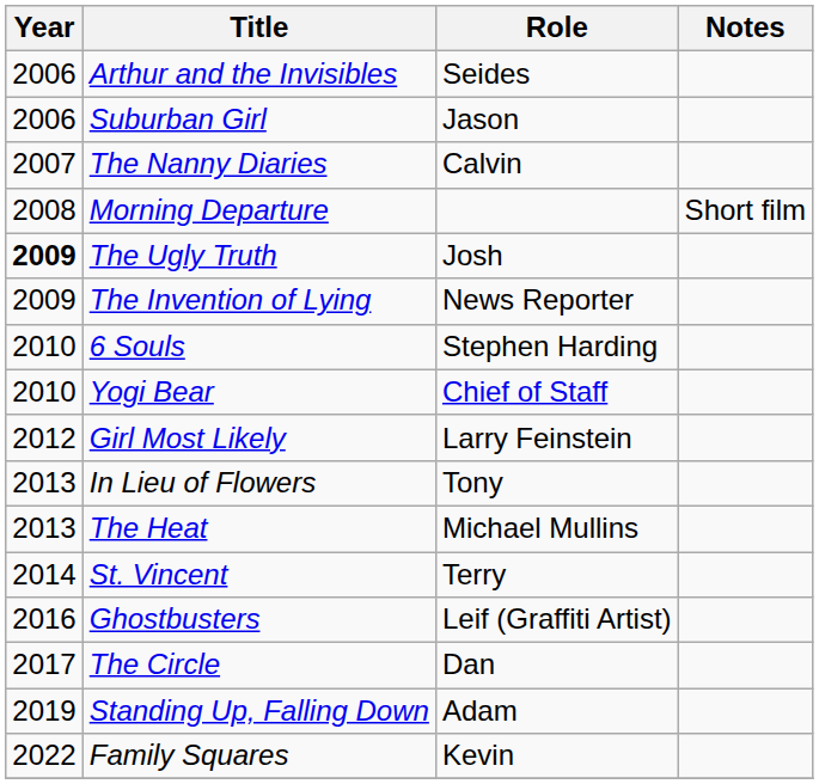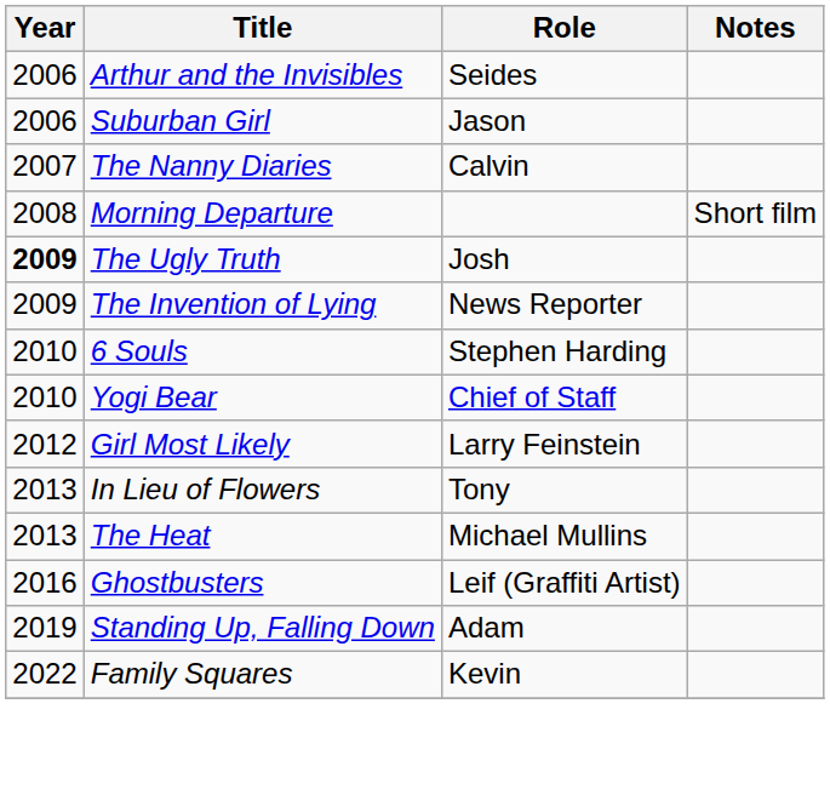 <table class="wikitable sortable">
 <tr>
 <th>Year</th>
 <th>Title</th>
 <th>Role</th>
 <th>Notes</th>
 </tr>
 <tr>
 <td>2006</td>
 <td><em><a href='#'>Arthur and the Invisibles</a></em></td>
 <td>Seides</td>
 <td></td>
 </tr>
 <tr>
 <td>2006</td>
 <td><em><a href='#'>Suburban Girl</a></em></td>
 <td>Jason</td>
 <td></td>
 </tr>
 <tr>
 <td>2007</td>
 <td><em><a href='#'>The Nanny Diaries</a></em></td>
 <td>Calvin</td>
 <td></td>
 </tr>
 <tr>
 <td>2008</td>
 <td><em><a href='#'>Morning Departure</a></em></td>
 <td></td>
 <td>Short film</td>
 </tr>
 <tr>
 <td><strong>2009</strong></td>
 <td><em><a href='#'>The Ugly Truth</a></em></td>
 <td>Josh</td>
 <td></td>
 </tr>
 <tr>
 <td>2009</td>
 <td><em><a href='#'>The Invention of Lying</a></em></td>
 <td>News Reporter</td>
 <td></td>
 </tr>
 <tr>
 <td>2010</td>
 <td><em><a href='#'>6 Souls</a></em></td>
 <td>Stephen Harding</td>
 <td></td>
 </tr>
 <tr>
 <td>2010</td>
 <td><em><a href='#'>Yogi Bear</a></em></td>
 <td><a href='#'>Chief of Staff</a></td>
 <td></td>
 </tr>
 <tr>
 <td>2012</td>
 <td><em><a href='#'>Girl Most Likely</a></em></td>
 <td>Larry Feinstein</td>
 <td></td>
 </tr>
 <tr>
 <td>2013</td>
 <td><em>In Lieu of Flowers</em></td>
 <td>Tony</td>
 <td></td>
 </tr>
 <tr>
 <td>2013</td>
 <td><em><a href='#'>The Heat</a></em></td>
 <td>Michael Mullins</td>
 <td></td>
 </tr>
 <tr>
-<td>2014</td>
-<td><em><a href='#'>St. Vincent</a></em></td>
-<td>Terry</td>
-<td></td>
-</tr>
-<tr>
 <td>2016</td>
 <td><em><a href='#'>Ghostbusters</a></em></td>
 <td>Leif (Graffiti Artist)</td>
-<td></td>
-</tr>
-<tr>
-<td>2017</td>
-<td><em><a href='#'>The Circle</a></em></td>
-<td>Dan</td>
 <td></td>
 </tr>
 <tr>
 <td>2019</td>
 <td><em><a href='#'>Standing Up, Falling Down</a></em></td>
 <td>Adam</td>
 <td></td>
 </tr>
 <tr>
 <td>2022</td>
 <td><em>Family Squares</em></td>
 <td>Kevin</td>
 <td></td>
 </tr>
 <tr>
 </tr>
 </table>
